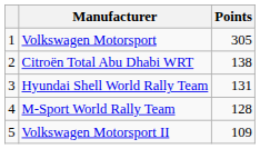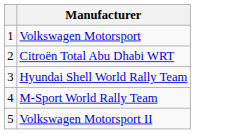 <table class="wikitable" style="font-size: 95%;">
 <tr>
 <th></th>
 <th>Manufacturer</th>
-<th>Points</th>
 </tr>
 <tr>
 <td>1</td>
 <td> <a href='#'>Volkswagen Motorsport</a></td>
-<td align="right">305</td>
 </tr>
 <tr>
 <td>2</td>
 <td> <a href='#'>Citroën Total Abu Dhabi WRT</a></td>
-<td align="right">138</td>
 </tr>
 <tr>
 <td>3</td>
 <td> <a href='#'>Hyundai Shell World Rally Team</a></td>
-<td align="right">131</td>
 </tr>
 <tr>
 <td>4</td>
 <td> <a href='#'>M-Sport World Rally Team</a></td>
-<td align="right">128</td>
 </tr>
 <tr>
 <td>5</td>
 <td> <a href='#'>Volkswagen Motorsport II</a></td>
-<td align="right">109</td>
 </tr>
 </table>
